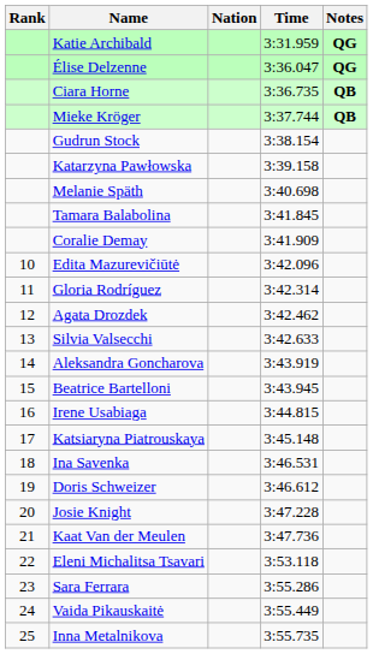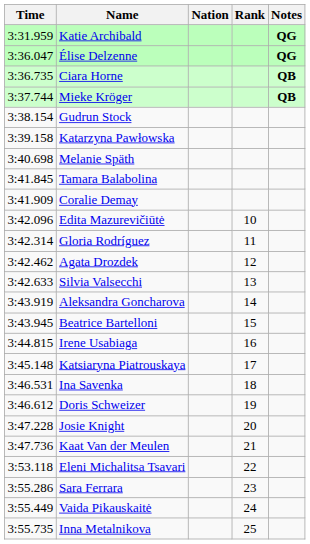 <table class="wikitable sortable" style="text-align:center">
 <tr>
-<th>Rank</th>
+<th>Time</th>
 <th>Name</th>
 <th>Nation</th>
-<th>Time</th>
+<th>Rank</th>
 <th>Notes</th>
 </tr>
 <tr bgcolor=bbffbb>
-<td></td>
+<td>3:31.959</td>
 <td align=left><a href='#'>Katie Archibald</a></td>
 <td align=left></td>
-<td>3:31.959</td>
+<td></td>
 <td><strong>QG</strong></td>
 </tr>
 <tr bgcolor=bbffbb>
-<td></td>
+<td>3:36.047</td>
 <td align=left><a href='#'>Élise Delzenne</a></td>
 <td align=left></td>
-<td>3:36.047</td>
+<td></td>
 <td><strong>QG</strong></td>
 </tr>
 <tr bgcolor=ccffcc>
-<td></td>
+<td>3:36.735</td>
 <td align=left><a href='#'>Ciara Horne</a></td>
 <td align=left></td>
-<td>3:36.735</td>
+<td></td>
 <td><strong>QB</strong></td>
 </tr>
 <tr bgcolor=ccffcc>
-<td></td>
+<td>3:37.744</td>
 <td align=left><a href='#'>Mieke Kröger</a></td>
 <td align=left></td>
-<td>3:37.744</td>
+<td></td>
 <td><strong>QB</strong></td>
 </tr>
 <tr>
-<td></td>
+<td>3:38.154</td>
 <td align=left><a href='#'>Gudrun Stock</a></td>
 <td align=left></td>
-<td>3:38.154</td>
+<td></td>
 <td></td>
 </tr>
 <tr>
-<td></td>
+<td>3:39.158</td>
 <td align=left><a href='#'>Katarzyna Pawłowska</a></td>
 <td align=left></td>
-<td>3:39.158</td>
+<td></td>
 <td></td>
 </tr>
 <tr>
-<td></td>
+<td>3:40.698</td>
 <td align=left><a href='#'>Melanie Späth</a></td>
 <td align=left></td>
-<td>3:40.698</td>
+<td></td>
 <td></td>
 </tr>
 <tr>
-<td></td>
+<td>3:41.845</td>
 <td align=left><a href='#'>Tamara Balabolina</a></td>
 <td align=left></td>
-<td>3:41.845</td>
+<td></td>
 <td></td>
 </tr>
 <tr>
-<td></td>
+<td>3:41.909</td>
 <td align=left><a href='#'>Coralie Demay</a></td>
 <td align=left></td>
-<td>3:41.909</td>
+<td></td>
 <td></td>
 </tr>
 <tr>
-<td>10</td>
+<td>3:42.096</td>
 <td align=left><a href='#'>Edita Mazurevičiūtė</a></td>
 <td align=left></td>
-<td>3:42.096</td>
+<td>10</td>
 <td></td>
 </tr>
 <tr>
-<td>11</td>
+<td>3:42.314</td>
 <td align=left><a href='#'>Gloria Rodríguez</a></td>
 <td align=left></td>
-<td>3:42.314</td>
+<td>11</td>
 <td></td>
 </tr>
 <tr>
-<td>12</td>
+<td>3:42.462</td>
 <td align=left><a href='#'>Agata Drozdek</a></td>
 <td align=left></td>
-<td>3:42.462</td>
+<td>12</td>
 <td></td>
 </tr>
 <tr>
-<td>13</td>
+<td>3:42.633</td>
 <td align=left><a href='#'>Silvia Valsecchi</a></td>
 <td align=left></td>
-<td>3:42.633</td>
+<td>13</td>
 <td></td>
 </tr>
 <tr>
-<td>14</td>
+<td>3:43.919</td>
 <td align=left><a href='#'>Aleksandra Goncharova</a></td>
 <td align=left></td>
-<td>3:43.919</td>
+<td>14</td>
 <td></td>
 </tr>
 <tr>
-<td>15</td>
+<td>3:43.945</td>
 <td align=left><a href='#'>Beatrice Bartelloni</a></td>
 <td align=left></td>
-<td>3:43.945</td>
+<td>15</td>
 <td></td>
 </tr>
 <tr>
-<td>16</td>
+<td>3:44.815</td>
 <td align=left><a href='#'>Irene Usabiaga</a></td>
 <td align=left></td>
-<td>3:44.815</td>
+<td>16</td>
 <td></td>
 </tr>
 <tr>
-<td>17</td>
+<td>3:45.148</td>
 <td align=left><a href='#'>Katsiaryna Piatrouskaya</a></td>
 <td align=left></td>
-<td>3:45.148</td>
+<td>17</td>
 <td></td>
 </tr>
 <tr>
-<td>18</td>
+<td>3:46.531</td>
 <td align=left><a href='#'>Ina Savenka</a></td>
 <td align=left></td>
-<td>3:46.531</td>
+<td>18</td>
 <td></td>
 </tr>
 <tr>
-<td>19</td>
+<td>3:46.612</td>
 <td align=left><a href='#'>Doris Schweizer</a></td>
 <td align=left></td>
-<td>3:46.612</td>
+<td>19</td>
 <td></td>
 </tr>
 <tr>
-<td>20</td>
+<td>3:47.228</td>
 <td align=left><a href='#'>Josie Knight</a></td>
 <td align=left></td>
-<td>3:47.228</td>
+<td>20</td>
 <td></td>
 </tr>
 <tr>
-<td>21</td>
+<td>3:47.736</td>
 <td align=left><a href='#'>Kaat Van der Meulen</a></td>
 <td align=left></td>
-<td>3:47.736</td>
+<td>21</td>
 <td></td>
 </tr>
 <tr>
-<td>22</td>
+<td>3:53.118</td>
 <td align=left><a href='#'>Eleni Michalitsa Tsavari</a></td>
 <td align=left></td>
-<td>3:53.118</td>
+<td>22</td>
 <td></td>
 </tr>
 <tr>
-<td>23</td>
+<td>3:55.286</td>
 <td align=left><a href='#'>Sara Ferrara</a></td>
 <td align=left></td>
-<td>3:55.286</td>
+<td>23</td>
 <td></td>
 </tr>
 <tr>
-<td>24</td>
+<td>3:55.449</td>
 <td align=left><a href='#'>Vaida Pikauskaitė</a></td>
 <td align=left></td>
-<td>3:55.449</td>
+<td>24</td>
 <td></td>
 </tr>
 <tr>
-<td>25</td>
+<td>3:55.735</td>
 <td align=left><a href='#'>Inna Metalnikova</a></td>
 <td align=left></td>
-<td>3:55.735</td>
+<td>25</td>
 <td></td>
 </tr>
 </table>
